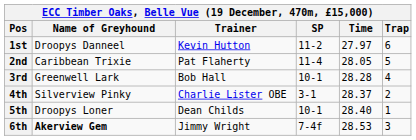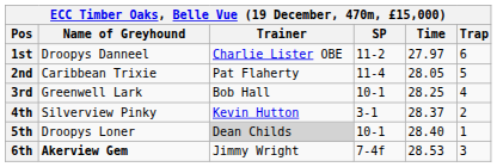 <table class="wikitable">
 <tr>
 <th colspan="6"><a href='#'>ECC Timber Oaks</a>, <a href='#'>Belle Vue</a> (19 December, 470m, £15,000)</th>
 </tr>
 <tr>
 <th width=30>Pos</th>
 <th width=180>Name of Greyhound</th>
 <th width=150>Trainer</th>
 <th width=50>SP</th>
 <th width=50>Time</th>
 <th width=30>Trap</th>
 </tr>
 <tr>
 <th>1st</th>
 <td>Droopys Danneel</td>
-<td><a href='#'>Kevin Hutton</a></td>
+<td><a href='#'>Charlie Lister</a> OBE</td>
 <td>11-2</td>
 <td>27.97</td>
 <td>6</td>
 </tr>
 <tr>
 <th>2nd</th>
 <td>Caribbean Trixie</td>
 <td>Pat Flaherty</td>
 <td>11-4</td>
 <td>28.05</td>
 <td>5</td>
 </tr>
 <tr>
 <th>3rd</th>
 <td>Greenwell Lark</td>
 <td>Bob Hall</td>
 <td>10-1</td>
-<td>28.28</td>
+<td>28.25</td>
 <td>4</td>
 </tr>
 <tr>
 <th>4th</th>
 <td>Silverview Pinky</td>
-<td><a href='#'>Charlie Lister</a> OBE</td>
+<td><a href='#'>Kevin Hutton</a></td>
 <td>3-1</td>
 <td>28.37</td>
 <td>2</td>
 </tr>
 <tr>
 <th>5th</th>
 <td>Droopys Loner</td>
-<td>Dean Childs</td>
+<td style="background: lightgrey;">Dean Childs</td>
 <td>10-1</td>
 <td>28.40</td>
 <td>1</td>
 </tr>
 <tr>
 <th>6th</th>
 <td><strong>Akerview Gem</strong></td>
 <td>Jimmy Wright</td>
 <td>7-4f</td>
 <td>28.53</td>
 <td>3</td>
 </tr>
 </table>
